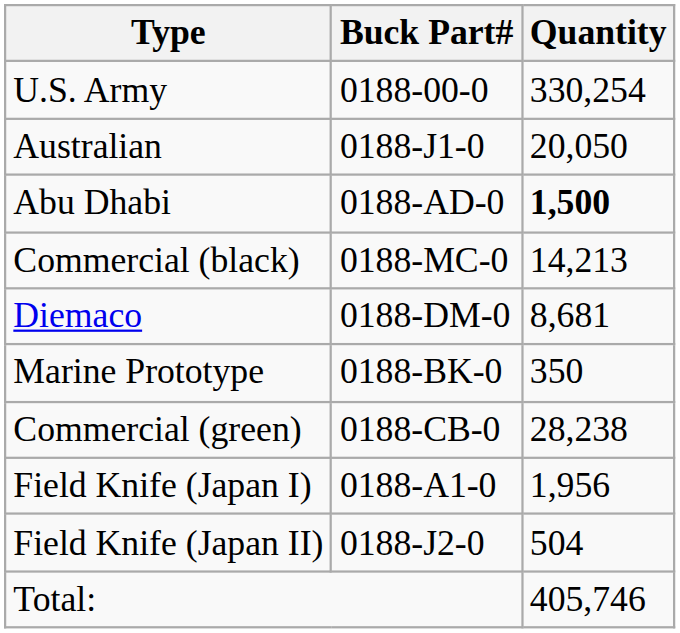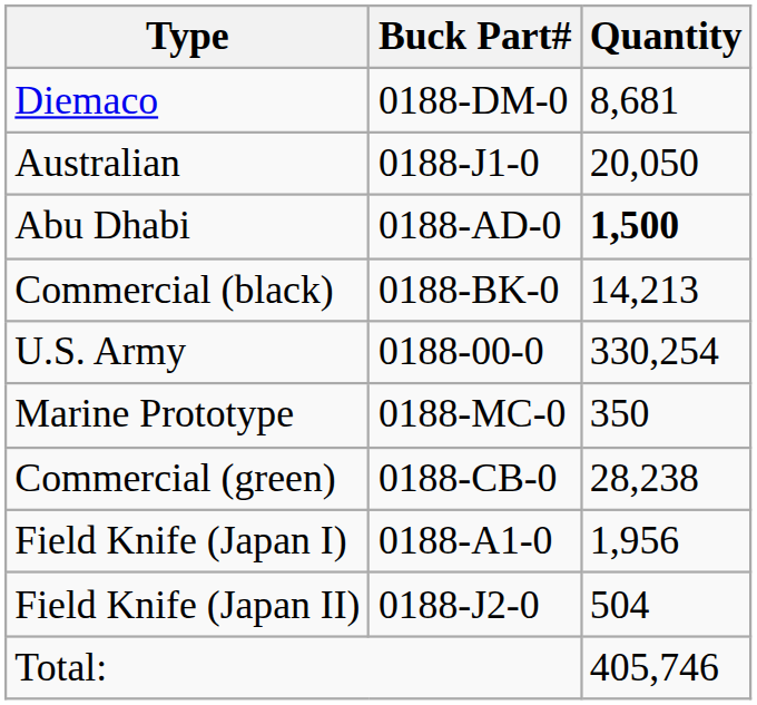 <table class="wikitable">
 <tr>
 <th>Type</th>
 <th>Buck Part#</th>
 <th>Quantity</th>
 </tr>
 <tr>
-<td>U.S. Army</td>
-<td>0188-00-0</td>
-<td>330,254</td>
+<td><a href='#'>Diemaco</a></td>
+<td>0188-DM-0</td>
+<td>8,681</td>
 </tr>
 <tr>
 <td>Australian</td>
 <td>0188-J1-0</td>
 <td>20,050</td>
 </tr>
 <tr>
 <td>Abu Dhabi</td>
 <td>0188-AD-0</td>
 <td><strong>1,500</strong></td>
 </tr>
 <tr>
 <td>Commercial (black)</td>
-<td>0188-MC-0</td>
+<td>0188-BK-0</td>
 <td>14,213</td>
 </tr>
 <tr>
-<td><a href='#'>Diemaco</a></td>
-<td>0188-DM-0</td>
-<td>8,681</td>
+<td>U.S. Army</td>
+<td>0188-00-0</td>
+<td>330,254</td>
 </tr>
 <tr>
 <td>Marine Prototype</td>
-<td>0188-BK-0</td>
+<td>0188-MC-0</td>
 <td>350</td>
 </tr>
 <tr>
 <td>Commercial (green)</td>
 <td>0188-CB-0</td>
 <td>28,238</td>
 </tr>
 <tr>
 <td>Field Knife (Japan I)</td>
 <td>0188-A1-0</td>
 <td>1,956</td>
 </tr>
 <tr>
 <td>Field Knife (Japan II)</td>
 <td>0188-J2-0</td>
 <td>504</td>
 </tr>
 <tr>
 <td colspan="2">Total:</td>
 <td>405,746</td>
 </tr>
 </table>
